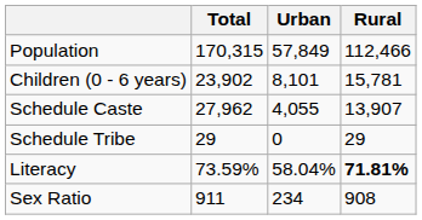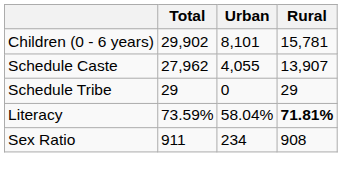 <table class="wikitable">
 <tr>
 <th></th>
 <th>Total</th>
 <th>Urban</th>
 <th>Rural</th>
 </tr>
 <tr>
-<td>Population</td>
-<td>170,315</td>
-<td>57,849</td>
-<td>112,466</td>
-</tr>
-<tr>
 <td>Children (0 - 6 years)</td>
-<td>23,902</td>
+<td>29,902</td>
 <td>8,101</td>
 <td>15,781</td>
 </tr>
 <tr>
 <td>Schedule Caste</td>
 <td>27,962</td>
 <td>4,055</td>
 <td>13,907</td>
 </tr>
 <tr>
 <td>Schedule Tribe</td>
 <td>29</td>
 <td>0</td>
 <td>29</td>
 </tr>
 <tr>
 <td>Literacy</td>
 <td>73.59%</td>
 <td>58.04%</td>
 <td><strong>71.81%</strong></td>
 </tr>
 <tr>
 <td>Sex Ratio</td>
 <td>911</td>
 <td>234</td>
 <td>908</td>
 </tr>
 </table>
